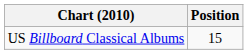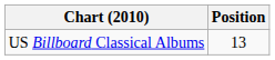 <table class="wikitable sortable">
 <tr>
 <th scope="col">Chart (2010)</th>
 <th scope="col">Position</th>
 </tr>
 <tr>
 <td>US <a href='#'><em>Billboard</em> Classical Albums</a></td>
-<td style="text-align:center;">15</td>
+<td style="text-align:center;">13</td>
 </tr>
 </table>
